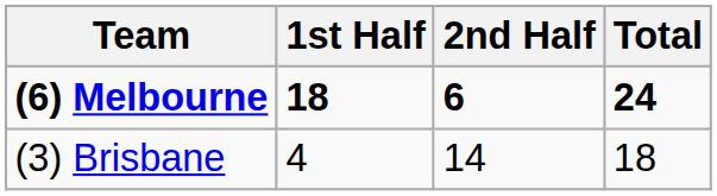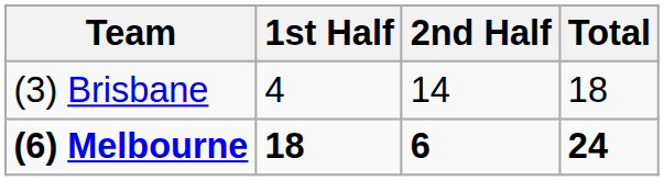 <table class="wikitable">
 <tr>
 <th>Team</th>
 <th>1st Half</th>
 <th>2nd Half</th>
 <th>Total</th>
 </tr>
 <tr>
+<td>(3) <a href='#'>Brisbane</a></td>
+<td>4</td>
+<td>14</td>
+<td>18</td>
+</tr>
+<tr>
 <td><strong>(6) <a href='#'>Melbourne</a></strong></td>
 <td><strong>18</strong></td>
 <td><strong>6</strong></td>
 <td><strong>24</strong></td>
 </tr>
-<tr>
-<td>(3) <a href='#'>Brisbane</a></td>
-<td>4</td>
-<td>14</td>
-<td>18</td>
-</tr>
 </table>
